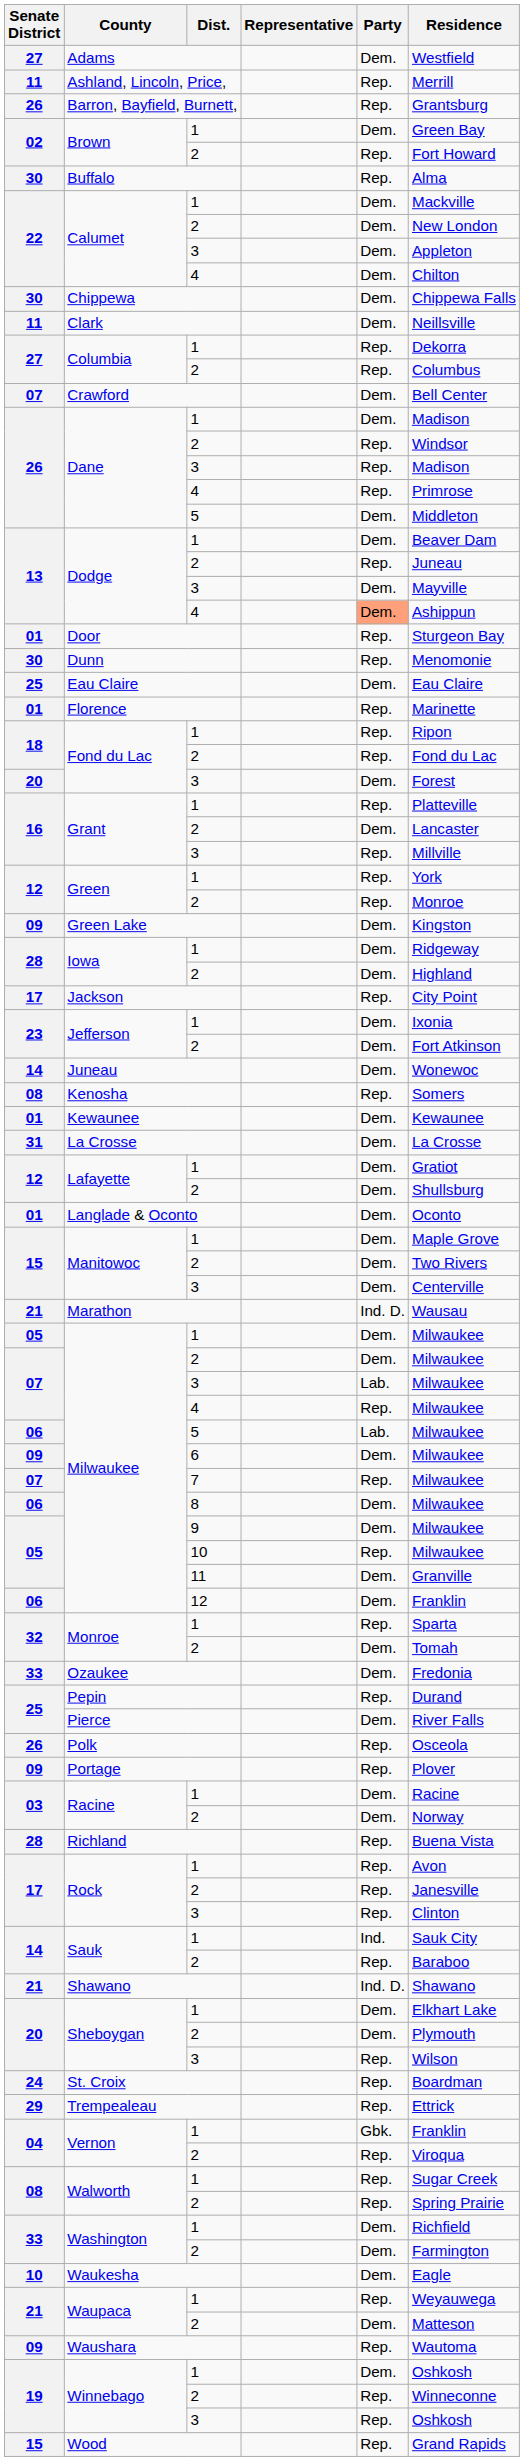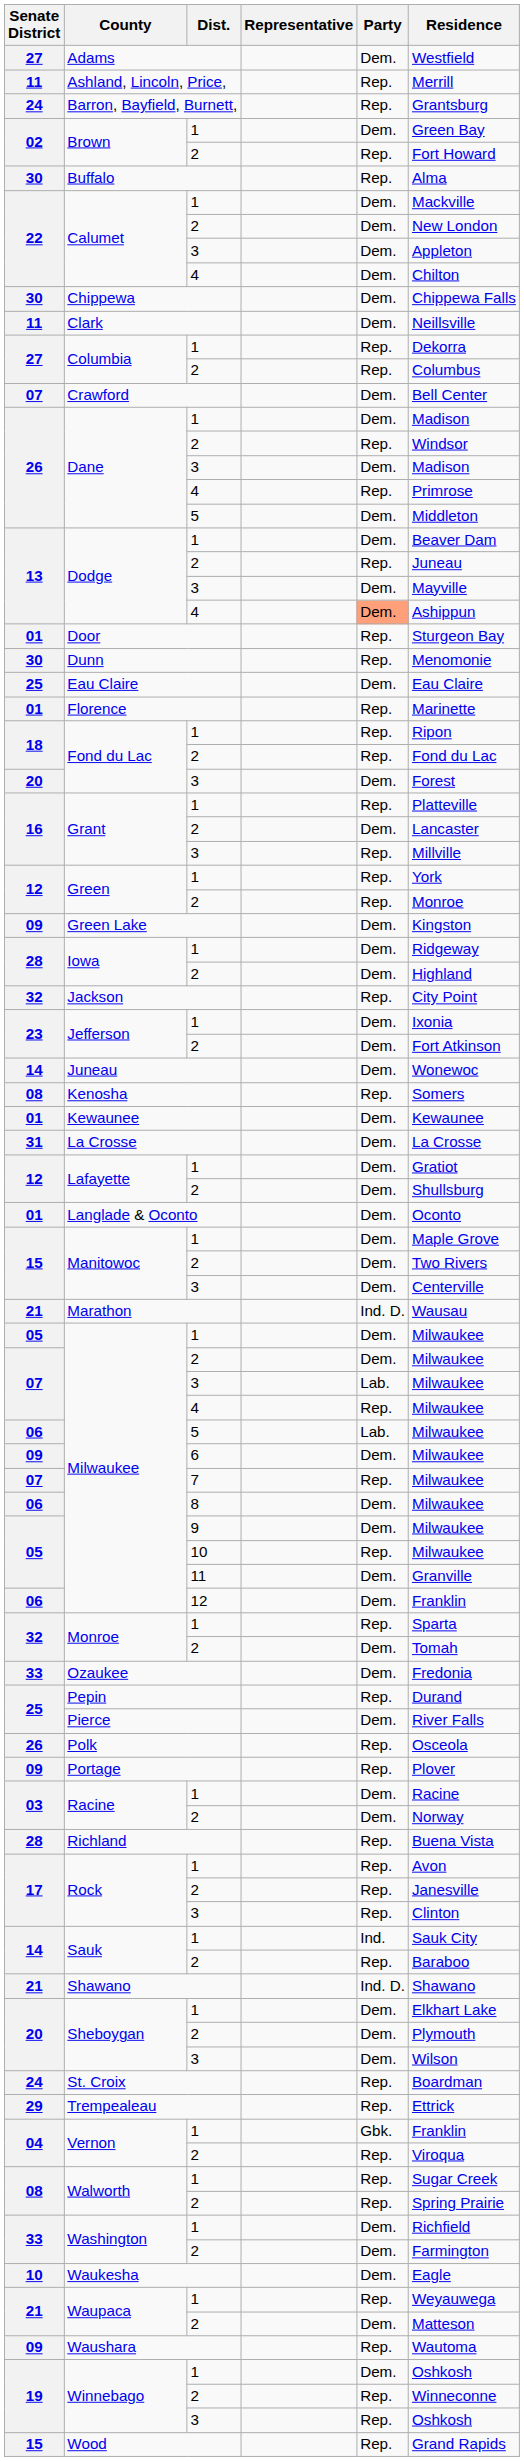 <table class="wikitable sortable">
 <tr>
 <th>Senate<br>District</th>
 <th>County</th>
 <th>Dist.</th>
 <th>Representative</th>
 <th>Party</th>
 <th>Residence</th>
 </tr>
 <tr>
 <th><a href='#'>27</a></th>
 <td text-align="left" colspan="2"><a href='#'>Adams</a> </td>
 <td></td>
 <td>Dem.</td>
 <td><a href='#'>Westfield</a></td>
 </tr>
 <tr>
 <th><a href='#'>11</a></th>
 <td text-align="left" colspan="2"><a href='#'>Ashland</a>, <a href='#'>Lincoln</a>, <a href='#'>Price</a>, </td>
 <td></td>
 <td>Rep.</td>
 <td><a href='#'>Merrill</a></td>
 </tr>
 <tr>
-<th><a href='#'>26</a></th>
+<th><a href='#'>24</a></th>
 <td text-align="left" colspan="2"><a href='#'>Barron</a>, <a href='#'>Bayfield</a>, <a href='#'>Burnett</a>, </td>
 <td></td>
 <td>Rep.</td>
 <td><a href='#'>Grantsburg</a></td>
 </tr>
 <tr>
 <th rowspan="2"><a href='#'>02</a></th>
 <td text-align="left" rowspan="2"><a href='#'>Brown</a></td>
 <td>1</td>
 <td></td>
 <td>Dem.</td>
 <td><a href='#'>Green Bay</a></td>
 </tr>
 <tr>
 <td>2</td>
 <td></td>
 <td>Rep.</td>
 <td><a href='#'>Fort Howard</a></td>
 </tr>
 <tr>
 <th><a href='#'>30</a></th>
 <td text-align="left" colspan="2"><a href='#'>Buffalo</a></td>
 <td></td>
 <td>Rep.</td>
 <td><a href='#'>Alma</a></td>
 </tr>
 <tr>
 <th rowspan="4"><a href='#'>22</a></th>
 <td text-align="left" rowspan="4"><a href='#'>Calumet</a> </td>
 <td>1</td>
 <td></td>
 <td>Dem.</td>
 <td><a href='#'>Mackville</a></td>
 </tr>
 <tr>
 <td>2</td>
 <td></td>
 <td>Dem.</td>
 <td><a href='#'>New London</a></td>
 </tr>
 <tr>
 <td>3</td>
 <td></td>
 <td>Dem.</td>
 <td><a href='#'>Appleton</a></td>
 </tr>
 <tr>
 <td>4</td>
 <td></td>
 <td>Dem.</td>
 <td><a href='#'>Chilton</a></td>
 </tr>
 <tr>
 <th><a href='#'>30</a></th>
 <td text-align="left" colspan="2"><a href='#'>Chippewa</a></td>
 <td></td>
 <td>Dem.</td>
 <td><a href='#'>Chippewa Falls</a></td>
 </tr>
 <tr>
 <th><a href='#'>11</a></th>
 <td text-align="left" colspan="2"><a href='#'>Clark</a></td>
 <td></td>
 <td>Dem.</td>
 <td><a href='#'>Neillsville</a></td>
 </tr>
 <tr>
 <th rowspan="2"><a href='#'>27</a></th>
 <td text-align="left" rowspan="2"><a href='#'>Columbia</a></td>
 <td>1</td>
 <td></td>
 <td>Rep.</td>
 <td><a href='#'>Dekorra</a></td>
 </tr>
 <tr>
 <td>2</td>
 <td></td>
 <td>Rep.</td>
 <td><a href='#'>Columbus</a></td>
 </tr>
 <tr>
 <th><a href='#'>07</a></th>
 <td text-align="left" colspan="2"><a href='#'>Crawford</a></td>
 <td></td>
 <td>Dem.</td>
 <td><a href='#'>Bell Center</a></td>
 </tr>
 <tr>
 <th rowspan="5"><a href='#'>26</a></th>
 <td text-align="left" rowspan="5"><a href='#'>Dane</a></td>
 <td>1</td>
 <td></td>
 <td>Dem.</td>
 <td><a href='#'>Madison</a></td>
 </tr>
 <tr>
 <td>2</td>
 <td></td>
 <td>Rep.</td>
 <td><a href='#'>Windsor</a></td>
 </tr>
 <tr>
 <td>3</td>
 <td></td>
-<td>Rep.</td>
+<td>Dem.</td>
 <td><a href='#'>Madison</a></td>
 </tr>
 <tr>
 <td>4</td>
 <td></td>
 <td>Rep.</td>
 <td><a href='#'>Primrose</a></td>
 </tr>
 <tr>
 <td>5</td>
 <td></td>
 <td>Dem.</td>
 <td><a href='#'>Middleton</a></td>
 </tr>
 <tr>
 <th rowspan="4"><a href='#'>13</a></th>
 <td text-align="left" rowspan="4"><a href='#'>Dodge</a></td>
 <td>1</td>
 <td></td>
 <td>Dem.</td>
 <td><a href='#'>Beaver Dam</a></td>
 </tr>
 <tr>
 <td>2</td>
 <td></td>
 <td>Rep.</td>
 <td><a href='#'>Juneau</a></td>
 </tr>
 <tr>
 <td>3</td>
 <td></td>
 <td>Dem.</td>
 <td><a href='#'>Mayville</a></td>
 </tr>
 <tr>
 <td>4</td>
 <td></td>
 <td style="background: lightsalmon;">Dem.</td>
 <td><a href='#'>Ashippun</a></td>
 </tr>
 <tr>
 <th><a href='#'>01</a></th>
 <td text-align="left" colspan="2"><a href='#'>Door</a></td>
 <td></td>
 <td>Rep.</td>
 <td><a href='#'>Sturgeon Bay</a></td>
 </tr>
 <tr>
 <th><a href='#'>30</a></th>
 <td text-align="left" colspan="2"><a href='#'>Dunn</a></td>
 <td></td>
 <td>Rep.</td>
 <td><a href='#'>Menomonie</a></td>
 </tr>
 <tr>
 <th><a href='#'>25</a></th>
 <td text-align="left" colspan="2"><a href='#'>Eau Claire</a></td>
 <td></td>
 <td>Dem.</td>
 <td><a href='#'>Eau Claire</a></td>
 </tr>
 <tr>
 <th><a href='#'>01</a></th>
 <td text-align="left" colspan="2"><a href='#'>Florence</a> </td>
 <td></td>
 <td>Rep.</td>
 <td><a href='#'>Marinette</a></td>
 </tr>
 <tr>
 <th rowspan="2"><a href='#'>18</a></th>
 <td text-align="left" rowspan="3"><a href='#'>Fond du Lac</a></td>
 <td>1</td>
 <td></td>
 <td>Rep.</td>
 <td><a href='#'>Ripon</a></td>
 </tr>
 <tr>
 <td>2</td>
 <td></td>
 <td>Rep.</td>
 <td><a href='#'>Fond du Lac</a></td>
 </tr>
 <tr>
 <th><a href='#'>20</a></th>
 <td>3</td>
 <td></td>
 <td>Dem.</td>
 <td><a href='#'>Forest</a></td>
 </tr>
 <tr>
 <th rowspan="3"><a href='#'>16</a></th>
 <td text-align="left" rowspan="3"><a href='#'>Grant</a></td>
 <td>1</td>
 <td></td>
 <td>Rep.</td>
 <td><a href='#'>Platteville</a></td>
 </tr>
 <tr>
 <td>2</td>
 <td></td>
 <td>Dem.</td>
 <td><a href='#'>Lancaster</a></td>
 </tr>
 <tr>
 <td>3</td>
 <td></td>
 <td>Rep.</td>
 <td><a href='#'>Millville</a></td>
 </tr>
 <tr>
 <th rowspan="2"><a href='#'>12</a></th>
 <td text-align="left" rowspan="2"><a href='#'>Green</a></td>
 <td>1</td>
 <td></td>
 <td>Rep.</td>
 <td><a href='#'>York</a></td>
 </tr>
 <tr>
 <td>2</td>
 <td></td>
 <td>Rep.</td>
 <td><a href='#'>Monroe</a></td>
 </tr>
 <tr>
 <th><a href='#'>09</a></th>
 <td text-align="left" colspan="2"><a href='#'>Green Lake</a></td>
 <td></td>
 <td>Dem.</td>
 <td><a href='#'>Kingston</a></td>
 </tr>
 <tr>
 <th rowspan="2"><a href='#'>28</a></th>
 <td text-align="left" rowspan="2"><a href='#'>Iowa</a></td>
 <td>1</td>
 <td></td>
 <td>Dem.</td>
 <td><a href='#'>Ridgeway</a></td>
 </tr>
 <tr>
 <td>2</td>
 <td></td>
 <td>Dem.</td>
 <td><a href='#'>Highland</a></td>
 </tr>
 <tr>
-<th><a href='#'>17</a></th>
+<th><a href='#'>32</a></th>
 <td text-align="left" colspan="2"><a href='#'>Jackson</a></td>
 <td></td>
 <td>Rep.</td>
 <td><a href='#'>City Point</a></td>
 </tr>
 <tr>
 <th rowspan="2"><a href='#'>23</a></th>
 <td text-align="left" rowspan="2"><a href='#'>Jefferson</a></td>
 <td>1</td>
 <td></td>
 <td>Dem.</td>
 <td><a href='#'>Ixonia</a></td>
 </tr>
 <tr>
 <td>2</td>
 <td></td>
 <td>Dem.</td>
 <td><a href='#'>Fort Atkinson</a></td>
 </tr>
 <tr>
 <th><a href='#'>14</a></th>
 <td text-align="left" colspan="2"><a href='#'>Juneau</a></td>
 <td></td>
 <td>Dem.</td>
 <td><a href='#'>Wonewoc</a></td>
 </tr>
 <tr>
 <th><a href='#'>08</a></th>
 <td text-align="left" colspan="2"><a href='#'>Kenosha</a></td>
 <td></td>
 <td>Rep.</td>
 <td><a href='#'>Somers</a></td>
 </tr>
 <tr>
 <th><a href='#'>01</a></th>
 <td text-align="left" colspan="2"><a href='#'>Kewaunee</a></td>
 <td></td>
 <td>Dem.</td>
 <td><a href='#'>Kewaunee</a></td>
 </tr>
 <tr>
 <th><a href='#'>31</a></th>
 <td text-align="left" colspan="2"><a href='#'>La Crosse</a></td>
 <td></td>
 <td>Dem.</td>
 <td><a href='#'>La Crosse</a></td>
 </tr>
 <tr>
 <th rowspan="2"><a href='#'>12</a></th>
 <td text-align="left" rowspan="2"><a href='#'>Lafayette</a></td>
 <td>1</td>
 <td></td>
 <td>Dem.</td>
 <td><a href='#'>Gratiot</a></td>
 </tr>
 <tr>
 <td>2</td>
 <td></td>
 <td>Dem.</td>
 <td><a href='#'>Shullsburg</a></td>
 </tr>
 <tr>
 <th><a href='#'>01</a></th>
 <td text-align="left" colspan="2"><a href='#'>Langlade</a> & <a href='#'>Oconto</a></td>
 <td></td>
 <td>Dem.</td>
 <td><a href='#'>Oconto</a></td>
 </tr>
 <tr>
 <th rowspan="3"><a href='#'>15</a></th>
 <td text-align="left" rowspan="3"><a href='#'>Manitowoc</a></td>
 <td>1</td>
 <td></td>
 <td>Dem.</td>
 <td><a href='#'>Maple Grove</a></td>
 </tr>
 <tr>
 <td>2</td>
 <td></td>
 <td>Dem.</td>
 <td><a href='#'>Two Rivers</a></td>
 </tr>
 <tr>
 <td>3</td>
 <td></td>
 <td>Dem.</td>
 <td><a href='#'>Centerville</a></td>
 </tr>
 <tr>
 <th><a href='#'>21</a></th>
 <td text-align="left" colspan="2"><a href='#'>Marathon</a></td>
 <td></td>
 <td>Ind. D.</td>
 <td><a href='#'>Wausau</a></td>
 </tr>
 <tr>
 <th><a href='#'>05</a></th>
 <td text-align="left" rowspan="12"><a href='#'>Milwaukee</a></td>
 <td>1</td>
 <td></td>
 <td>Dem.</td>
 <td><a href='#'>Milwaukee</a></td>
 </tr>
 <tr>
 <th rowspan="3"><a href='#'>07</a></th>
 <td>2</td>
 <td></td>
 <td>Dem.</td>
 <td><a href='#'>Milwaukee</a></td>
 </tr>
 <tr>
 <td>3</td>
 <td></td>
 <td>Lab.</td>
 <td><a href='#'>Milwaukee</a></td>
 </tr>
 <tr>
 <td>4</td>
 <td></td>
 <td>Rep.</td>
 <td><a href='#'>Milwaukee</a></td>
 </tr>
 <tr>
 <th><a href='#'>06</a></th>
 <td>5</td>
 <td></td>
 <td>Lab.</td>
 <td><a href='#'>Milwaukee</a></td>
 </tr>
 <tr>
 <th><a href='#'>09</a></th>
 <td>6</td>
 <td></td>
 <td>Dem.</td>
 <td><a href='#'>Milwaukee</a></td>
 </tr>
 <tr>
 <th><a href='#'>07</a></th>
 <td>7</td>
 <td></td>
 <td>Rep.</td>
 <td><a href='#'>Milwaukee</a></td>
 </tr>
 <tr>
 <th><a href='#'>06</a></th>
 <td>8</td>
 <td></td>
 <td>Dem.</td>
 <td><a href='#'>Milwaukee</a></td>
 </tr>
 <tr>
 <th rowspan="3"><a href='#'>05</a></th>
 <td>9</td>
 <td></td>
 <td>Dem.</td>
 <td><a href='#'>Milwaukee</a></td>
 </tr>
 <tr>
 <td>10</td>
 <td></td>
 <td>Rep.</td>
 <td><a href='#'>Milwaukee</a></td>
 </tr>
 <tr>
 <td>11</td>
 <td></td>
 <td>Dem.</td>
 <td><a href='#'>Granville</a></td>
 </tr>
 <tr>
 <th><a href='#'>06</a></th>
 <td>12</td>
 <td></td>
 <td>Dem.</td>
 <td><a href='#'>Franklin</a></td>
 </tr>
 <tr>
 <th rowspan="2"><a href='#'>32</a></th>
 <td text-align="left" rowspan="2"><a href='#'>Monroe</a></td>
 <td>1</td>
 <td></td>
 <td>Rep.</td>
 <td><a href='#'>Sparta</a></td>
 </tr>
 <tr>
 <td>2</td>
 <td></td>
 <td>Dem.</td>
 <td><a href='#'>Tomah</a></td>
 </tr>
 <tr>
 <th><a href='#'>33</a></th>
 <td text-align="left" colspan="2"><a href='#'>Ozaukee</a></td>
 <td></td>
 <td>Dem.</td>
 <td><a href='#'>Fredonia</a></td>
 </tr>
 <tr>
 <th rowspan="2"><a href='#'>25</a></th>
 <td text-align="left" colspan="2"><a href='#'>Pepin</a></td>
 <td></td>
 <td>Rep.</td>
 <td><a href='#'>Durand</a></td>
 </tr>
 <tr>
 <td text-align="left" colspan="2"><a href='#'>Pierce</a></td>
 <td></td>
 <td>Dem.</td>
 <td><a href='#'>River Falls</a></td>
 </tr>
 <tr>
 <th><a href='#'>26</a></th>
 <td text-align="left" colspan="2"><a href='#'>Polk</a></td>
 <td></td>
 <td>Rep.</td>
 <td><a href='#'>Osceola</a></td>
 </tr>
 <tr>
 <th><a href='#'>09</a></th>
 <td text-align="left" colspan="2"><a href='#'>Portage</a></td>
 <td></td>
 <td>Rep.</td>
 <td><a href='#'>Plover</a></td>
 </tr>
 <tr>
 <th rowspan="2"><a href='#'>03</a></th>
 <td text-align="left" rowspan="2"><a href='#'>Racine</a></td>
 <td>1</td>
 <td></td>
 <td>Dem.</td>
 <td><a href='#'>Racine</a></td>
 </tr>
 <tr>
 <td>2</td>
 <td></td>
 <td>Dem.</td>
 <td><a href='#'>Norway</a></td>
 </tr>
 <tr>
 <th><a href='#'>28</a></th>
 <td text-align="left" colspan="2"><a href='#'>Richland</a></td>
 <td></td>
 <td>Rep.</td>
 <td><a href='#'>Buena Vista</a></td>
 </tr>
 <tr>
 <th rowspan="3"><a href='#'>17</a></th>
 <td text-align="left" rowspan="3"><a href='#'>Rock</a></td>
 <td>1</td>
 <td></td>
 <td>Rep.</td>
 <td><a href='#'>Avon</a></td>
 </tr>
 <tr>
 <td>2</td>
 <td></td>
 <td>Rep.</td>
 <td><a href='#'>Janesville</a></td>
 </tr>
 <tr>
 <td>3</td>
 <td></td>
 <td>Rep.</td>
 <td><a href='#'>Clinton</a></td>
 </tr>
 <tr>
 <th rowspan="2"><a href='#'>14</a></th>
 <td text-align="left" rowspan="2"><a href='#'>Sauk</a></td>
 <td>1</td>
 <td></td>
 <td>Ind.</td>
 <td><a href='#'>Sauk City</a></td>
 </tr>
 <tr>
 <td>2</td>
 <td></td>
 <td>Rep.</td>
 <td><a href='#'>Baraboo</a></td>
 </tr>
 <tr>
 <th><a href='#'>21</a></th>
 <td text-align="left" colspan="2"><a href='#'>Shawano</a></td>
 <td></td>
 <td>Ind. D.</td>
 <td><a href='#'>Shawano</a></td>
 </tr>
 <tr>
 <th rowspan="3"><a href='#'>20</a></th>
 <td text-align="left" rowspan="3"><a href='#'>Sheboygan</a></td>
 <td>1</td>
 <td></td>
 <td>Dem.</td>
 <td><a href='#'>Elkhart Lake</a></td>
 </tr>
 <tr>
 <td>2</td>
 <td></td>
 <td>Dem.</td>
 <td><a href='#'>Plymouth</a></td>
 </tr>
 <tr>
 <td>3</td>
 <td></td>
-<td>Rep.</td>
+<td>Dem.</td>
 <td><a href='#'>Wilson</a></td>
 </tr>
 <tr>
 <th><a href='#'>24</a></th>
 <td text-align="left" colspan="2"><a href='#'>St. Croix</a></td>
 <td></td>
 <td>Rep.</td>
 <td><a href='#'>Boardman</a></td>
 </tr>
 <tr>
 <th><a href='#'>29</a></th>
 <td text-align="left" colspan="2"><a href='#'>Trempealeau</a></td>
 <td></td>
 <td>Rep.</td>
 <td><a href='#'>Ettrick</a></td>
 </tr>
 <tr>
 <th rowspan="2"><a href='#'>04</a></th>
 <td text-align="left" rowspan="2"><a href='#'>Vernon</a></td>
 <td>1</td>
 <td></td>
 <td>Gbk.</td>
 <td><a href='#'>Franklin</a></td>
 </tr>
 <tr>
 <td>2</td>
 <td></td>
 <td>Rep.</td>
 <td><a href='#'>Viroqua</a></td>
 </tr>
 <tr>
 <th rowspan="2"><a href='#'>08</a></th>
 <td text-align="left" rowspan="2"><a href='#'>Walworth</a></td>
 <td>1</td>
 <td></td>
 <td>Rep.</td>
 <td><a href='#'>Sugar Creek</a></td>
 </tr>
 <tr>
 <td>2</td>
 <td></td>
 <td>Rep.</td>
 <td><a href='#'>Spring Prairie</a></td>
 </tr>
 <tr>
 <th rowspan="2"><a href='#'>33</a></th>
 <td text-align="left" rowspan="2"><a href='#'>Washington</a></td>
 <td>1</td>
 <td></td>
 <td>Dem.</td>
 <td><a href='#'>Richfield</a></td>
 </tr>
 <tr>
 <td>2</td>
 <td></td>
 <td>Dem.</td>
 <td><a href='#'>Farmington</a></td>
 </tr>
 <tr>
 <th><a href='#'>10</a></th>
 <td text-align="left" colspan="2"><a href='#'>Waukesha</a></td>
 <td></td>
 <td>Dem.</td>
 <td><a href='#'>Eagle</a></td>
 </tr>
 <tr>
 <th rowspan="2"><a href='#'>21</a></th>
 <td text-align="left" rowspan="2"><a href='#'>Waupaca</a></td>
 <td>1</td>
 <td></td>
 <td>Rep.</td>
 <td><a href='#'>Weyauwega</a></td>
 </tr>
 <tr>
 <td>2</td>
 <td></td>
 <td>Dem.</td>
 <td><a href='#'>Matteson</a></td>
 </tr>
 <tr>
 <th><a href='#'>09</a></th>
 <td text-align="left" colspan="2"><a href='#'>Waushara</a></td>
 <td></td>
 <td>Rep.</td>
 <td><a href='#'>Wautoma</a></td>
 </tr>
 <tr>
 <th rowspan="3"><a href='#'>19</a></th>
 <td text-align="left" rowspan="3"><a href='#'>Winnebago</a></td>
 <td>1</td>
 <td></td>
 <td>Dem.</td>
 <td><a href='#'>Oshkosh</a></td>
 </tr>
 <tr>
 <td>2</td>
 <td></td>
 <td>Rep.</td>
 <td><a href='#'>Winneconne</a></td>
 </tr>
 <tr>
 <td>3</td>
 <td></td>
 <td>Rep.</td>
 <td><a href='#'>Oshkosh</a></td>
 </tr>
 <tr>
 <th><a href='#'>15</a></th>
 <td text-align="left" colspan="2"><a href='#'>Wood</a></td>
 <td></td>
 <td>Rep.</td>
 <td><a href='#'>Grand Rapids</a></td>
 </tr>
 </table>
